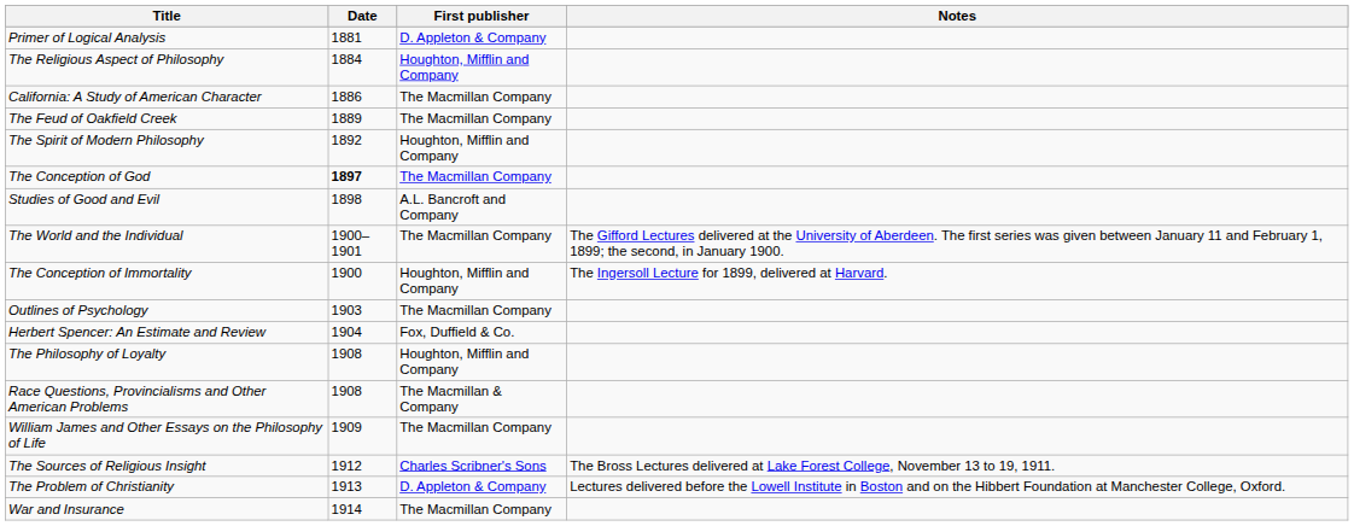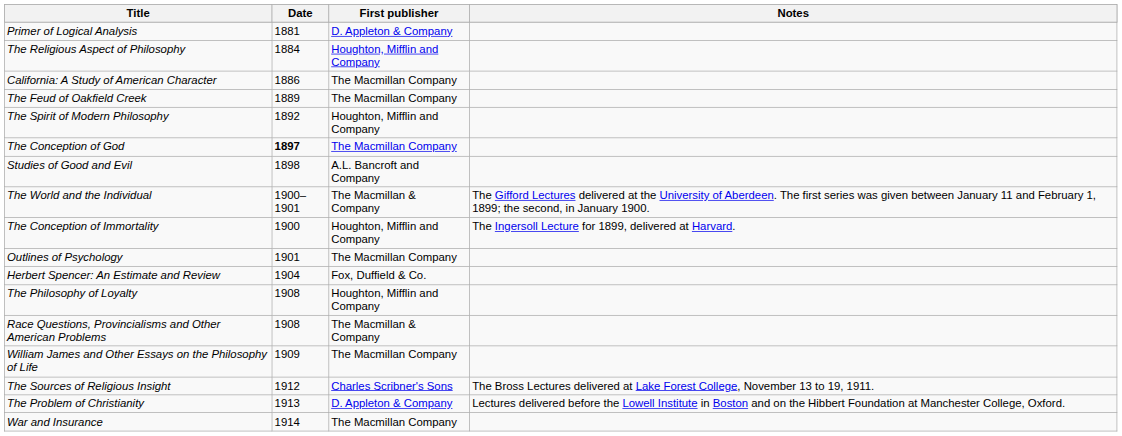 <table class="wikitable" align="center" cellpadding="7" style="clear:both;">
 <tr align="center" bgcolor="#696969">
 <th><div>Title</div></th>
 <th><div>Date</div></th>
 <th><div>First publisher</div></th>
 <th><div>Notes</div></th>
 </tr>
 <tr valign="top">
 <td><em>Primer of Logical Analysis</em></td>
 <td>1881</td>
 <td><a href='#'>D. Appleton & Company</a></td>
 <td></td>
 </tr>
 <tr valign="top">
 <td><em>The Religious Aspect of Philosophy</em></td>
 <td>1884</td>
 <td><a href='#'>Houghton, Mifflin and Company</a></td>
 <td></td>
 </tr>
 <tr valign="top">
 <td><em>California: A Study of American Character</em></td>
 <td>1886</td>
 <td>The Macmillan Company</td>
 <td></td>
 </tr>
 <tr valign="top">
 <td><em>The Feud of Oakfield Creek</em></td>
 <td>1889</td>
 <td>The Macmillan Company</td>
 <td></td>
 </tr>
 <tr valign="top">
 <td><em>The Spirit of Modern Philosophy</em></td>
 <td>1892</td>
 <td>Houghton, Mifflin and Company</td>
 <td></td>
 </tr>
 <tr valign="top">
 <td><em>The Conception of God</em></td>
 <td><strong>1897</strong></td>
 <td><a href='#'>The Macmillan Company</a></td>
 <td></td>
 </tr>
 <tr valign="top">
 <td><em>Studies of Good and Evil</em></td>
 <td>1898</td>
 <td>A.L. Bancroft and Company</td>
 <td></td>
 </tr>
 <tr valign="top">
 <td><em>The World and the Individual</em></td>
 <td>1900–1901</td>
-<td>The Macmillan Company</td>
+<td>The Macmillan & Company</td>
 <td>The <a href='#'>Gifford Lectures</a> delivered at the <a href='#'>University of Aberdeen</a>. The first series was given between January 11 and February 1, 1899; the second, in January 1900.</td>
 </tr>
 <tr valign="top">
 <td><em>The Conception of Immortality</em></td>
 <td>1900</td>
 <td>Houghton, Mifflin and Company</td>
 <td>The <a href='#'>Ingersoll Lecture</a> for 1899, delivered at <a href='#'>Harvard</a>.</td>
 </tr>
 <tr valign="top">
 <td><em>Outlines of Psychology</em></td>
-<td>1903</td>
+<td>1901</td>
 <td>The Macmillan Company</td>
 <td></td>
 </tr>
 <tr valign="top">
 <td><em>Herbert Spencer: An Estimate and Review</em></td>
 <td>1904</td>
 <td>Fox, Duffield & Co.</td>
 <td></td>
 </tr>
 <tr valign="top">
 <td><em>The Philosophy of Loyalty</em></td>
 <td>1908</td>
 <td>Houghton, Mifflin and Company</td>
 <td></td>
 </tr>
 <tr valign="top">
 <td><em>Race Questions, Provincialisms and Other American Problems</em></td>
 <td>1908</td>
 <td>The Macmillan & Company</td>
 <td></td>
 </tr>
 <tr valign="top">
 <td><em>William James and Other Essays on the Philosophy of Life</em></td>
 <td>1909</td>
 <td>The Macmillan Company</td>
 <td></td>
 </tr>
 <tr valign="top">
 <td><em>The Sources of Religious Insight</em></td>
 <td>1912</td>
 <td><a href='#'>Charles Scribner's Sons</a></td>
 <td>The Bross Lectures delivered at <a href='#'>Lake Forest College</a>, November 13 to 19, 1911.</td>
 </tr>
 <tr valign="top">
 <td><em>The Problem of Christianity</em></td>
 <td>1913</td>
 <td><a href='#'>D. Appleton & Company</a></td>
 <td>Lectures delivered before the <a href='#'>Lowell Institute</a> in <a href='#'>Boston</a> and on the Hibbert Foundation at Manchester College, Oxford.</td>
 </tr>
 <tr valign="top">
 <td><em>War and Insurance</em></td>
 <td>1914</td>
 <td>The Macmillan Company</td>
 <td></td>
 </tr>
 </table>
